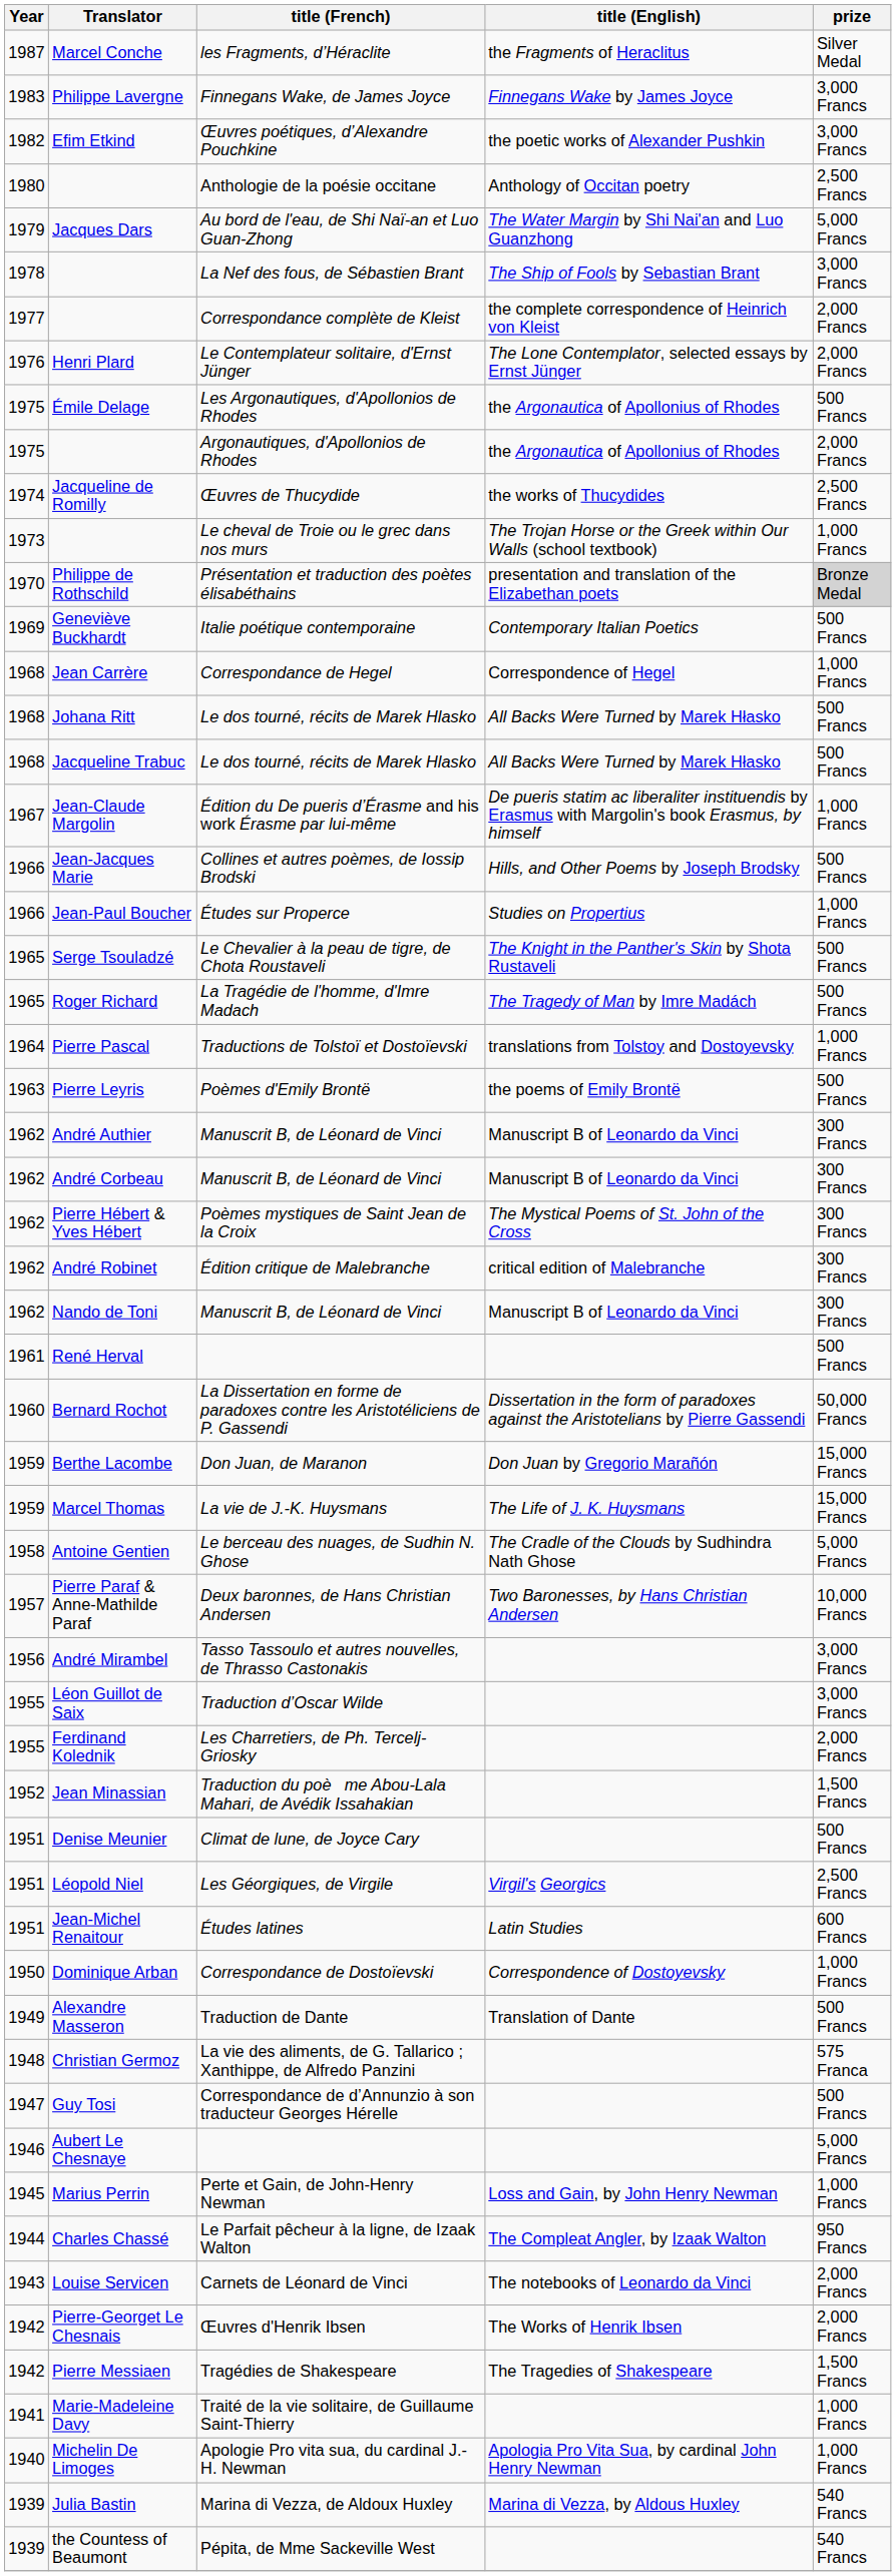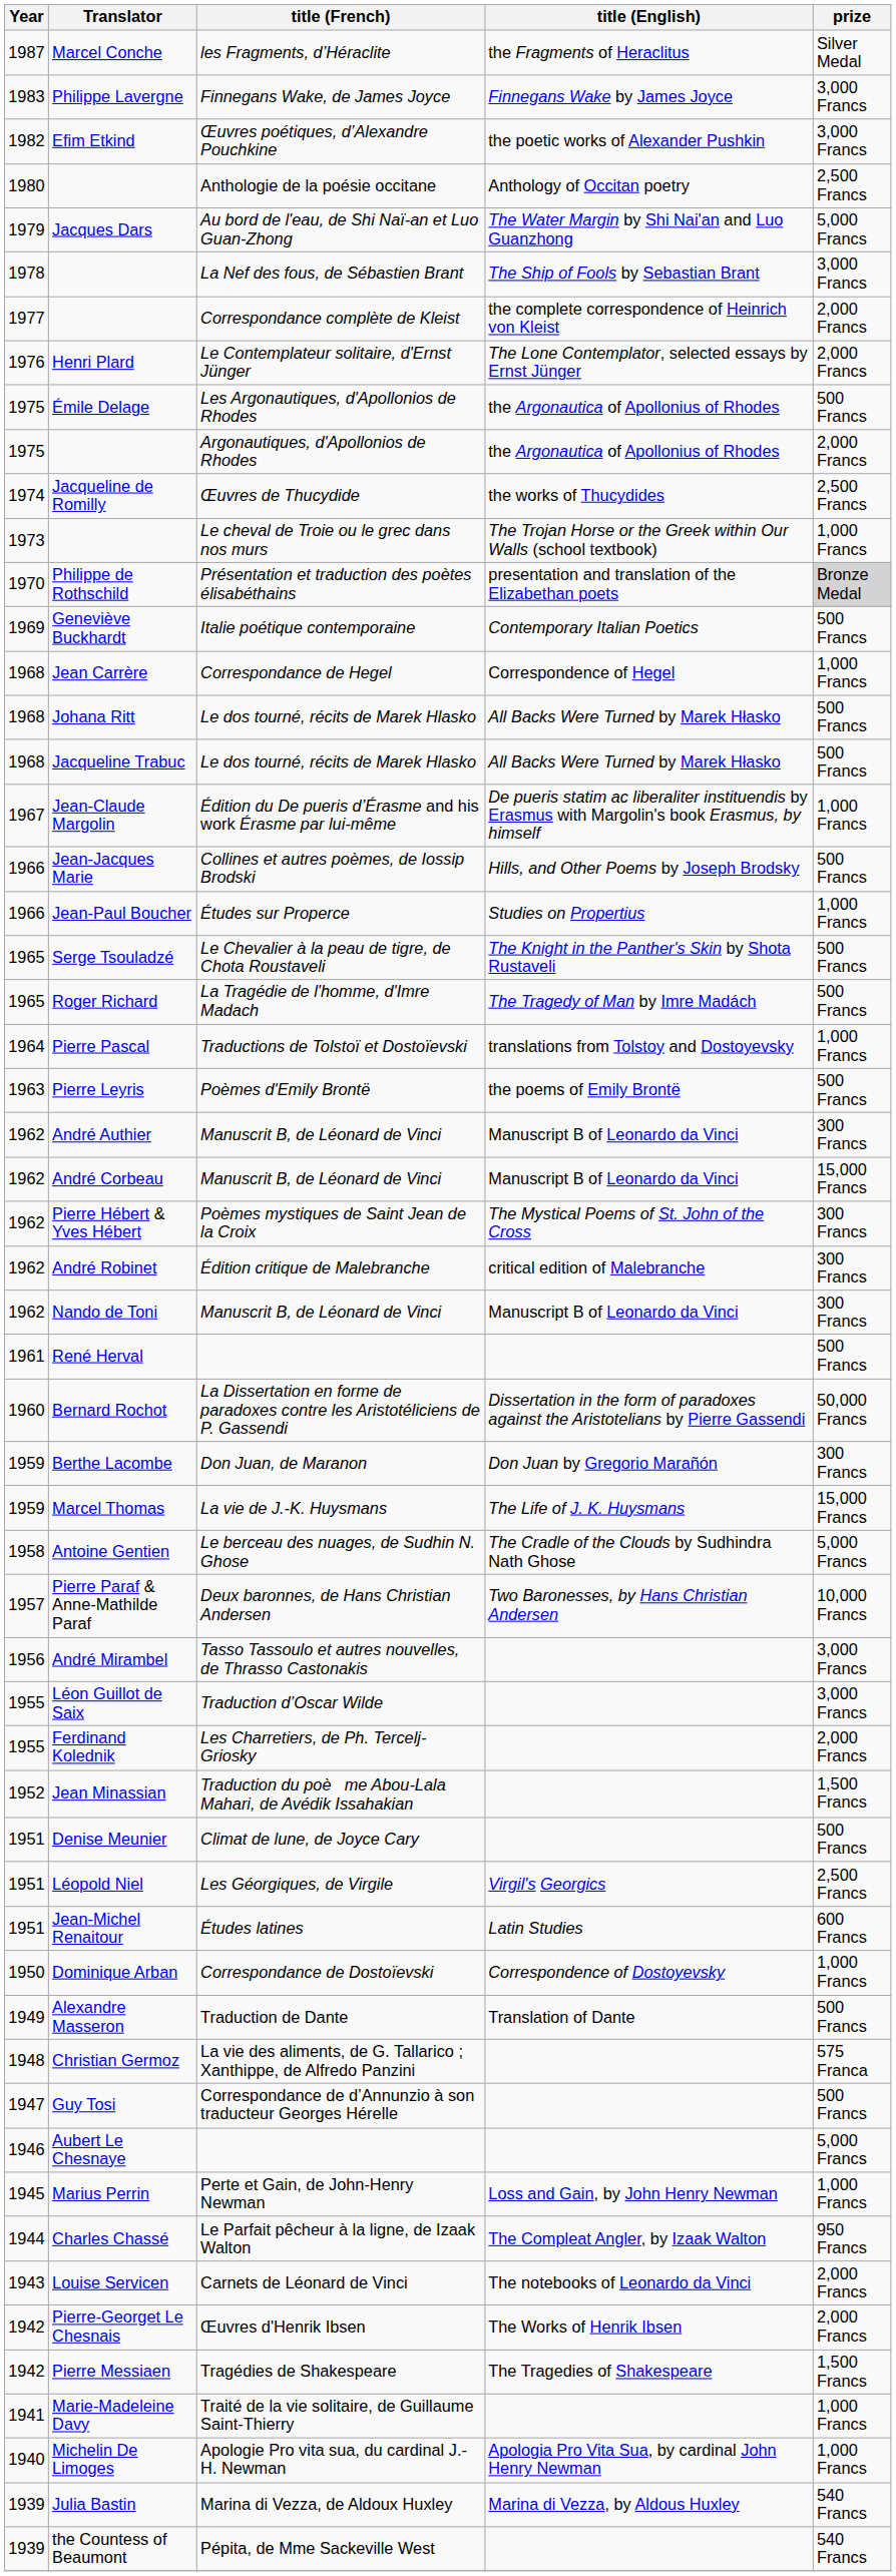 <table class="wikitable sortable" align="top">
 <tr>
 <th>Year</th>
 <th>Translator</th>
 <th>title (French)</th>
 <th>title (English)</th>
 <th>prize</th>
 </tr>
 <tr>
 <td>1987</td>
 <td><a href='#'>Marcel Conche</a></td>
 <td><em>les Fragments, d’Héraclite</em></td>
 <td>the <em>Fragments</em> of <a href='#'>Heraclitus</a></td>
 <td>Silver Medal</td>
 </tr>
 <tr>
 <td>1983</td>
 <td><a href='#'>Philippe Lavergne</a></td>
 <td><em>Finnegans Wake, de James Joyce</em></td>
 <td><em><a href='#'>Finnegans Wake</a></em> by <a href='#'>James Joyce</a></td>
 <td>3,000 Francs</td>
 </tr>
 <tr>
 <td>1982</td>
 <td><a href='#'>Efim Etkind</a></td>
 <td><em>Œuvres poétiques, d’Alexandre Pouchkine</em></td>
 <td>the poetic works of <a href='#'>Alexander Pushkin</a></td>
 <td>3,000 Francs</td>
 </tr>
 <tr>
 <td>1980</td>
 <td></td>
 <td>Anthologie de la poésie occitane</td>
 <td>Anthology of <a href='#'>Occitan</a> poetry</td>
 <td>2,500 Francs</td>
 </tr>
 <tr>
 <td>1979</td>
 <td><a href='#'>Jacques Dars</a></td>
 <td><em>Au bord de l'eau, de Shi Naï-an et Luo Guan-Zhong</em></td>
 <td><em><a href='#'>The Water Margin</a></em> by <a href='#'>Shi Nai'an</a> and <a href='#'>Luo Guanzhong</a></td>
 <td>5,000 Francs</td>
 </tr>
 <tr>
 <td>1978</td>
 <td></td>
 <td><em>La Nef des fous, de Sébastien Brant</em></td>
 <td><em><a href='#'>The Ship of Fools</a></em> by <a href='#'>Sebastian Brant</a></td>
 <td>3,000 Francs</td>
 </tr>
 <tr>
 <td>1977</td>
 <td></td>
 <td><em>Correspondance complète de Kleist</em></td>
 <td>the complete correspondence of <a href='#'>Heinrich von Kleist</a></td>
 <td>2,000 Francs</td>
 </tr>
 <tr>
 <td>1976</td>
 <td><a href='#'>Henri Plard</a></td>
 <td><em>Le Contemplateur solitaire, d'Ernst Jünger</em></td>
 <td><em>The Lone Contemplator</em>, selected essays by <a href='#'>Ernst Jünger</a></td>
 <td>2,000 Francs</td>
 </tr>
 <tr>
 <td>1975</td>
 <td><a href='#'>Émile Delage</a></td>
 <td><em>Les Argonautiques, d'Apollonios de Rhodes</em></td>
 <td>the <em><a href='#'>Argonautica</a></em> of <a href='#'>Apollonius of Rhodes</a></td>
 <td>500 Francs</td>
 </tr>
 <tr>
 <td>1975</td>
 <td></td>
 <td><em>Argonautiques, d'Apollonios de Rhodes</em></td>
 <td>the <em><a href='#'>Argonautica</a></em> of <a href='#'>Apollonius of Rhodes</a></td>
 <td>2,000 Francs</td>
 </tr>
 <tr>
 <td>1974</td>
 <td><a href='#'>Jacqueline de Romilly</a></td>
 <td><em>Œuvres de Thucydide</em></td>
 <td>the works of <a href='#'>Thucydides</a></td>
 <td>2,500 Francs</td>
 </tr>
 <tr>
 <td>1973</td>
 <td></td>
 <td><em>Le cheval de Troie ou le grec dans nos murs</em></td>
 <td><em>The Trojan Horse or the Greek within Our Walls</em> (school textbook)</td>
 <td>1,000 Francs</td>
 </tr>
 <tr>
 <td>1970</td>
 <td><a href='#'>Philippe de Rothschild</a></td>
 <td><em>Présentation et traduction des poètes élisabéthains</em></td>
 <td>presentation and translation of the <a href='#'>Elizabethan poets</a></td>
 <td style="background: lightgrey;">Bronze Medal</td>
 </tr>
 <tr>
 <td>1969</td>
 <td><a href='#'>Geneviève Buckhardt</a></td>
 <td><em>Italie poétique contemporaine</em></td>
 <td><em>Contemporary Italian Poetics</em></td>
 <td>500 Francs</td>
 </tr>
 <tr>
 <td>1968</td>
 <td><a href='#'>Jean Carrère</a></td>
 <td><em>Correspondance de Hegel</em></td>
 <td>Correspondence of <a href='#'>Hegel</a></td>
 <td>1,000 Francs</td>
 </tr>
 <tr>
 <td>1968</td>
 <td><a href='#'>Johana Ritt</a></td>
 <td><em>Le dos tourné, récits de Marek Hlasko</em></td>
 <td><em>All Backs Were Turned</em> by <a href='#'>Marek Hłasko</a></td>
 <td>500 Francs</td>
 </tr>
 <tr>
 <td>1968</td>
 <td><a href='#'>Jacqueline Trabuc</a></td>
 <td><em>Le dos tourné, récits de Marek Hlasko</em></td>
 <td><em>All Backs Were Turned</em> by <a href='#'>Marek Hłasko</a></td>
 <td>500 Francs</td>
 </tr>
 <tr>
 <td>1967</td>
 <td><a href='#'>Jean-Claude Margolin</a></td>
 <td><em>Édition du De pueris d’Érasme</em>  and his work <em>Érasme par lui-même</em></td>
 <td><em>De pueris statim ac liberaliter instituendis</em> by <a href='#'>Erasmus</a> with Margolin's  book <em>Erasmus, by himself</em></td>
 <td>1,000 Francs</td>
 </tr>
 <tr>
 <td>1966</td>
 <td><a href='#'>Jean-Jacques Marie</a></td>
 <td><em>Collines et autres poèmes, de Iossip Brodski</em></td>
 <td><em>Hills, and Other Poems</em> by <a href='#'>Joseph Brodsky</a></td>
 <td>500 Francs</td>
 </tr>
 <tr>
 <td>1966</td>
 <td><a href='#'>Jean-Paul Boucher </a></td>
 <td><em>Études sur Properce</em></td>
 <td><em>Studies on <a href='#'>Propertius</a></em></td>
 <td>1,000 Francs</td>
 </tr>
 <tr>
 <td>1965</td>
 <td><a href='#'>Serge Tsouladzé</a></td>
 <td><em>Le Chevalier à la peau de tigre, de Chota Roustaveli</em></td>
 <td><em><a href='#'>The Knight in the Panther's Skin</a></em> by <a href='#'>Shota Rustaveli</a></td>
 <td>500 Francs</td>
 </tr>
 <tr>
 <td>1965</td>
 <td><a href='#'>Roger Richard</a></td>
 <td><em>La Tragédie de l'homme, d'Imre Madach</em></td>
 <td><em><a href='#'>The Tragedy of Man</a></em> by <a href='#'>Imre Madách</a></td>
 <td>500 Francs</td>
 </tr>
 <tr>
 <td>1964</td>
 <td><a href='#'>Pierre Pascal</a></td>
 <td><em>Traductions de Tolstoï et Dostoïevski</em></td>
 <td>translations from <a href='#'>Tolstoy</a> and <a href='#'>Dostoyevsky</a></td>
 <td>1,000 Francs</td>
 </tr>
 <tr>
 <td>1963</td>
 <td><a href='#'>Pierre Leyris</a></td>
 <td><em>Poèmes d'Emily Brontë</em></td>
 <td>the poems of <a href='#'>Emily Brontë</a></td>
 <td>500 Francs</td>
 </tr>
 <tr>
 <td>1962</td>
 <td><a href='#'>André Authier</a></td>
 <td><em>Manuscrit B, de Léonard de Vinci</em></td>
 <td>Manuscript B of <a href='#'>Leonardo da Vinci</a></td>
 <td>300 Francs</td>
 </tr>
 <tr>
 <td>1962</td>
 <td><a href='#'>André Corbeau</a></td>
 <td><em>Manuscrit B, de Léonard de Vinci</em></td>
 <td>Manuscript B of <a href='#'>Leonardo da Vinci</a></td>
-<td>300 Francs</td>
+<td>15,000 Francs</td>
 </tr>
 <tr>
 <td>1962</td>
 <td><a href='#'>Pierre Hébert</a> & <a href='#'>Yves Hébert</a></td>
 <td><em>Poèmes mystiques de Saint Jean de la Croix</em></td>
 <td><em>The Mystical Poems of <a href='#'>St. John of the Cross</a></em></td>
 <td>300 Francs</td>
 </tr>
 <tr>
 <td>1962</td>
 <td><a href='#'>André Robinet</a></td>
 <td><em>Édition critique de Malebranche</em></td>
 <td>critical edition of <a href='#'>Malebranche</a></td>
 <td>300 Francs</td>
 </tr>
 <tr>
 <td>1962</td>
 <td><a href='#'>Nando de Toni</a></td>
 <td><em>Manuscrit B, de Léonard de Vinci</em></td>
 <td>Manuscript B of <a href='#'>Leonardo da Vinci</a></td>
 <td>300 Francs</td>
 </tr>
 <tr>
 <td>1961</td>
 <td><a href='#'>René Herval</a></td>
 <td></td>
 <td></td>
 <td>500 Francs</td>
 </tr>
 <tr>
 <td>1960</td>
 <td><a href='#'>Bernard Rochot</a></td>
 <td><em>La Dissertation en forme de paradoxes contre les Aristotéliciens de P. Gassendi</em></td>
 <td><em>Dissertation in the form of paradoxes against the Aristotelians</em> by <a href='#'>Pierre Gassendi</a></td>
 <td>50,000 Francs</td>
 </tr>
 <tr>
 <td>1959</td>
 <td><a href='#'>Berthe Lacombe</a></td>
 <td><em>Don Juan, de Maranon</em></td>
 <td><em>Don Juan</em> by <a href='#'>Gregorio Marañón</a></td>
-<td>15,000 Francs</td>
+<td>300 Francs</td>
 </tr>
 <tr>
 <td>1959</td>
 <td><a href='#'>Marcel Thomas</a></td>
 <td><em>La vie de J.-K. Huysmans</em></td>
 <td><em>The Life of <a href='#'>J. K. Huysmans</a></em></td>
 <td>15,000 Francs</td>
 </tr>
 <tr>
 <td>1958</td>
 <td><a href='#'>Antoine Gentien</a></td>
 <td><em>Le berceau des nuages, de Sudhin N. Ghose</em></td>
 <td><em>The Cradle of the Clouds</em> by Sudhindra Nath Ghose</td>
 <td>5,000 Francs</td>
 </tr>
 <tr>
 <td>1957</td>
 <td><a href='#'>Pierre Paraf</a> & Anne-Mathilde Paraf</td>
 <td><em>Deux baronnes, de Hans Christian Andersen</em></td>
 <td><em>Two Baronesses, by <a href='#'>Hans Christian Andersen</a></em></td>
 <td>10,000 Francs</td>
 </tr>
 <tr>
 <td>1956</td>
 <td><a href='#'>André Mirambel</a></td>
 <td><em>Tasso Tassoulo et autres nouvelles, de Thrasso Castonakis</em></td>
 <td></td>
 <td>3,000 Francs</td>
 </tr>
 <tr>
 <td>1955</td>
 <td><a href='#'>Léon Guillot de Saix</a></td>
 <td><em>Traduction d’Oscar Wilde</em></td>
 <td></td>
 <td>3,000 Francs</td>
 </tr>
 <tr>
 <td>1955</td>
 <td><a href='#'>Ferdinand Kolednik</a></td>
 <td><em>Les Charretiers, de Ph. Tercelj-Griosky</em></td>
 <td></td>
 <td>2,000 Francs</td>
 </tr>
 <tr>
 <td>1952</td>
 <td><a href='#'>Jean Minassian</a></td>
 <td><em>Traduction du poème Abou-Lala Mahari, de Avédik Issahakian</em></td>
 <td></td>
 <td>1,500 Francs</td>
 </tr>
 <tr>
 <td>1951</td>
 <td><a href='#'>Denise Meunier</a></td>
 <td><em>Climat de lune, de Joyce Cary</em></td>
 <td></td>
 <td>500 Francs</td>
 </tr>
 <tr>
 <td>1951</td>
 <td><a href='#'>Léopold Niel</a></td>
 <td><em>Les Géorgiques, de Virgile</em></td>
 <td><em><a href='#'>Virgil's</a> <a href='#'>Georgics</a></em></td>
 <td>2,500 Francs</td>
 </tr>
 <tr>
 <td>1951</td>
 <td><a href='#'>Jean-Michel Renaitour</a></td>
 <td><em>Études latines</em></td>
 <td><em>Latin Studies</em></td>
 <td>600 Francs</td>
 </tr>
 <tr>
 <td>1950</td>
 <td><a href='#'>Dominique Arban</a></td>
 <td><em>Correspondance de Dostoïevski</em></td>
 <td><em>Correspondence of <a href='#'>Dostoyevsky</a></td>
 <td>1,000 Francs</td>
 </tr>
 <tr>
 <td>1949</td>
 <td><a href='#'>Alexandre Masseron</a></td>
 <td></em>Traduction de Dante<em></td>
 <td></em>Translation of Dante<em></td>
 <td>500 Francs</td>
 </tr>
 <tr>
 <td>1948</td>
 <td><a href='#'>Christian Germoz</a></td>
 <td></em>La vie des aliments, de G. Tallarico ; Xanthippe, de Alfredo Panzini<em></td>
 <td></td>
 <td>575 Franca</td>
 </tr>
 <tr>
 <td>1947</td>
 <td><a href='#'>Guy Tosi</a></td>
 <td></em>Correspondance de d’Annunzio à son traducteur Georges Hérelle<em></td>
 <td></td>
 <td>500 Francs</td>
 </tr>
 <tr>
 <td>1946</td>
 <td><a href='#'>Aubert Le Chesnaye</a></td>
 <td></td>
 <td></td>
 <td>5,000 Francs</td>
 </tr>
 <tr>
 <td>1945</td>
 <td><a href='#'>Marius Perrin</a></td>
 <td></em>Perte et Gain, de John-Henry Newman<em></td>
 <td></em><a href='#'>Loss and Gain</a>, by <a href='#'>John Henry Newman</a><em></td>
 <td>1,000 Francs</td>
 </tr>
 <tr>
 <td>1944</td>
 <td><a href='#'>Charles Chassé</a></td>
 <td></em>Le Parfait pêcheur à la ligne, de Izaak Walton<em></td>
 <td></em><a href='#'>The Compleat Angler</a>, by <a href='#'>Izaak Walton</a><em></td>
 <td>950 Francs</td>
 </tr>
 <tr>
 <td>1943</td>
 <td><a href='#'>Louise Servicen</a></td>
 <td></em>Carnets de Léonard de Vinci<em></td>
 <td></em>The notebooks of <a href='#'>Leonardo da Vinci</a><em></td>
 <td>2,000 Francs</td>
 </tr>
 <tr>
 <td>1942</td>
 <td><a href='#'>Pierre-Georget Le Chesnais</a></td>
 <td></em>Œuvres d'Henrik Ibsen<em></td>
 <td></em>The Works of <a href='#'>Henrik Ibsen</a><em></td>
 <td>2,000 Francs</td>
 </tr>
 <tr>
 <td>1942</td>
 <td><a href='#'>Pierre Messiaen</a></td>
 <td></em>Tragédies de Shakespeare<em></td>
 <td></em>The Tragedies of <a href='#'>Shakespeare</a><em></td>
 <td>1,500 Francs</td>
 </tr>
 <tr>
 <td>1941</td>
 <td><a href='#'>Marie-Madeleine Davy</a></td>
 <td></em>Traité de la vie solitaire, de Guillaume Saint-Thierry<em></td>
 <td></td>
 <td>1,000 Francs</td>
 </tr>
 <tr>
 <td>1940</td>
 <td><a href='#'>Michelin De Limoges</a></td>
 <td></em>Apologie Pro vita sua, du cardinal J.-H. Newman<em></td>
 <td></em><a href='#'>Apologia Pro Vita Sua</a>, by cardinal <a href='#'>John Henry Newman</a><em></td>
 <td>1,000 Francs</td>
 </tr>
 <tr>
 <td>1939</td>
 <td><a href='#'>Julia Bastin</a></td>
 <td></em>Marina di Vezza, de Aldoux Huxley<em></td>
 <td></em><a href='#'>Marina di Vezza</a>, by <a href='#'>Aldous Huxley</a><em></td>
 <td>540 Francs</td>
 </tr>
 <tr>
 <td>1939</td>
 <td>the Countess of Beaumont</td>
 <td></em>Pépita, de Mme Sackeville West<em></td>
 <td></td>
 <td>540 Francs</td>
 </tr>
 <tr>
 </tr>
 </table>
